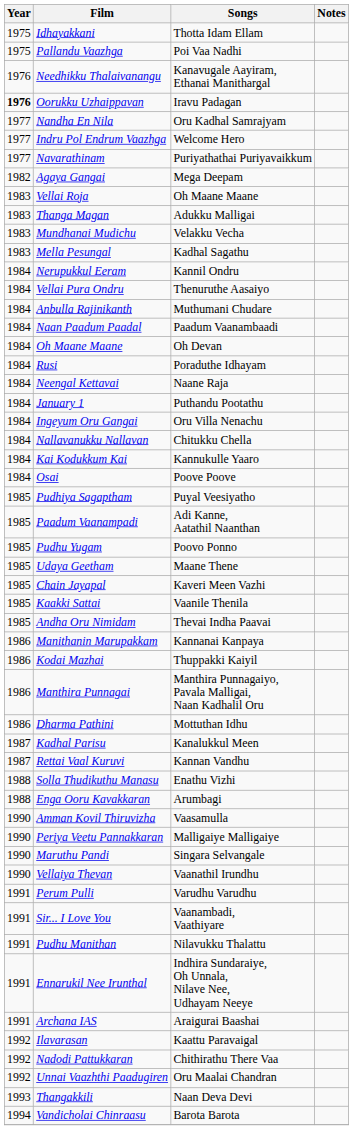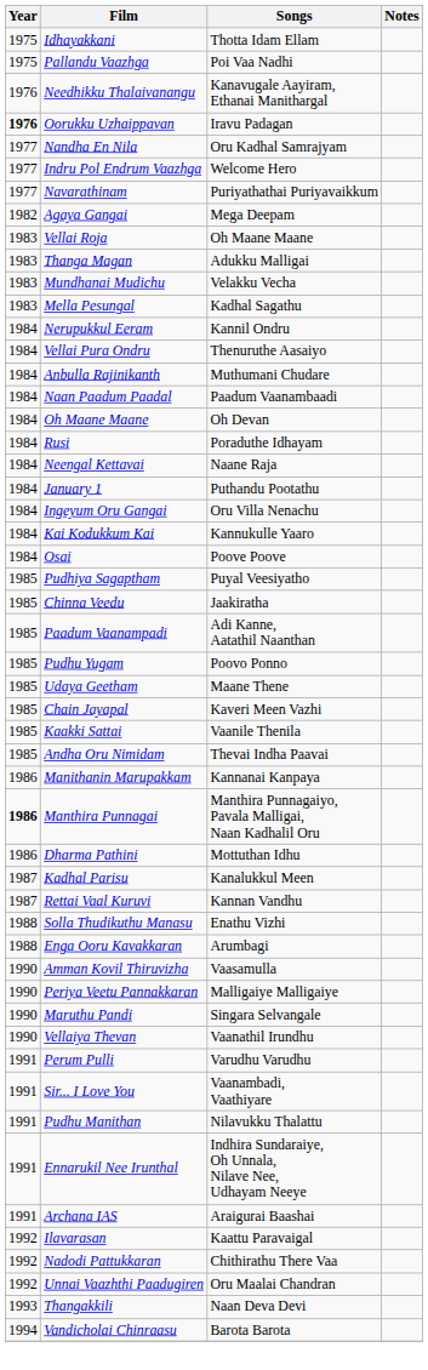 <table class="wikitable sortable">
 <tr>
 <th>Year</th>
 <th>Film</th>
 <th>Songs</th>
 <th class="unsortable">Notes</th>
 </tr>
 <tr>
 <td>1975</td>
 <td><em><a href='#'>Idhayakkani</a></em></td>
 <td>Thotta Idam Ellam</td>
 <td></td>
 </tr>
 <tr>
 <td>1975</td>
 <td><em><a href='#'>Pallandu Vaazhga</a></em></td>
 <td>Poi Vaa Nadhi</td>
 <td></td>
 </tr>
 <tr>
 <td>1976</td>
 <td><em><a href='#'>Needhikku Thalaivanangu</a></em></td>
 <td>Kanavugale Aayiram,<br>Ethanai Manithargal</td>
 <td></td>
 </tr>
 <tr>
 <td><strong>1976</strong></td>
 <td><em><a href='#'>Oorukku Uzhaippavan</a></em></td>
 <td>Iravu Padagan</td>
 <td></td>
 </tr>
 <tr>
 <td>1977</td>
 <td><em><a href='#'>Nandha En Nila</a></em></td>
 <td>Oru Kadhal Samrajyam</td>
 <td></td>
 </tr>
 <tr>
 <td>1977</td>
 <td><em><a href='#'>Indru Pol Endrum Vaazhga</a></em></td>
 <td>Welcome Hero</td>
 <td></td>
 </tr>
 <tr>
 <td>1977</td>
 <td><em><a href='#'>Navarathinam</a></em></td>
 <td>Puriyathathai Puriyavaikkum</td>
 <td></td>
 </tr>
 <tr>
 <td>1982</td>
 <td><em><a href='#'>Agaya Gangai</a></em></td>
 <td>Mega Deepam</td>
 <td></td>
 </tr>
 <tr>
 <td>1983</td>
 <td><em><a href='#'>Vellai Roja</a></em></td>
 <td>Oh Maane Maane</td>
 <td></td>
 </tr>
 <tr>
 <td>1983</td>
 <td><em><a href='#'>Thanga Magan</a></em></td>
 <td>Adukku Malligai</td>
 <td></td>
 </tr>
 <tr>
 <td>1983</td>
 <td><em><a href='#'>Mundhanai Mudichu</a></em></td>
 <td>Velakku Vecha</td>
 <td></td>
 </tr>
 <tr>
 <td>1983</td>
 <td><em><a href='#'>Mella Pesungal</a></em></td>
 <td>Kadhal Sagathu</td>
 <td></td>
 </tr>
 <tr>
 <td>1984</td>
 <td><em><a href='#'>Nerupukkul Eeram</a></em></td>
 <td>Kannil Ondru</td>
 <td></td>
 </tr>
 <tr>
 <td>1984</td>
 <td><em><a href='#'>Vellai Pura Ondru</a></em></td>
 <td>Thenuruthe Aasaiyo</td>
 <td></td>
 </tr>
 <tr>
 <td>1984</td>
 <td><em><a href='#'>Anbulla Rajinikanth</a></em></td>
 <td>Muthumani Chudare</td>
 <td></td>
 </tr>
 <tr>
 <td>1984</td>
 <td><em><a href='#'>Naan Paadum Paadal</a></em></td>
 <td>Paadum Vaanambaadi</td>
 <td></td>
 </tr>
 <tr>
 <td>1984</td>
 <td><em><a href='#'>Oh Maane Maane</a></em></td>
 <td>Oh Devan</td>
 <td></td>
 </tr>
 <tr>
 <td>1984</td>
 <td><em><a href='#'>Rusi</a></em></td>
 <td>Poraduthe Idhayam</td>
 <td></td>
 </tr>
 <tr>
 <td>1984</td>
 <td><em><a href='#'>Neengal Kettavai</a></em></td>
 <td>Naane Raja</td>
 <td></td>
 </tr>
 <tr>
 <td>1984</td>
 <td><em><a href='#'>January 1</a></em></td>
 <td>Puthandu Pootathu</td>
 <td></td>
 </tr>
 <tr>
 <td>1984</td>
 <td><em><a href='#'>Ingeyum Oru Gangai</a></em></td>
 <td>Oru Villa Nenachu</td>
 <td></td>
 </tr>
 <tr>
 <td>1984</td>
-<td><em><a href='#'>Nallavanukku Nallavan</a></em></td>
-<td>Chitukku Chella</td>
-<td></td>
-</tr>
-<tr>
-<td>1984</td>
 <td><em><a href='#'>Kai Kodukkum Kai</a></em></td>
 <td>Kannukulle Yaaro</td>
 <td></td>
 </tr>
 <tr>
 <td>1984</td>
 <td><em><a href='#'>Osai</a></em></td>
 <td>Poove Poove</td>
 <td></td>
 </tr>
 <tr>
 <td>1985</td>
 <td><em><a href='#'>Pudhiya Sagaptham</a></em></td>
 <td>Puyal Veesiyatho</td>
+<td></td>
+</tr>
+<tr>
+<td>1985</td>
+<td><em><a href='#'>Chinna Veedu</a></em></td>
+<td>Jaakiratha</td>
 <td></td>
 </tr>
 <tr>
 <td>1985</td>
 <td><em><a href='#'>Paadum Vaanampadi</a></em></td>
 <td>Adi Kanne,<br>Aatathil Naanthan</td>
 <td></td>
 </tr>
 <tr>
 <td>1985</td>
 <td><em><a href='#'>Pudhu Yugam</a></em></td>
 <td>Poovo Ponno</td>
 <td></td>
 </tr>
 <tr>
 <td>1985</td>
 <td><em><a href='#'>Udaya Geetham</a></em></td>
 <td>Maane Thene</td>
 <td></td>
 </tr>
 <tr>
 <td>1985</td>
 <td><em><a href='#'>Chain Jayapal</a></em></td>
 <td>Kaveri Meen Vazhi</td>
 <td></td>
 </tr>
 <tr>
 <td>1985</td>
 <td><em><a href='#'>Kaakki Sattai</a></em></td>
 <td>Vaanile Thenila</td>
 <td></td>
 </tr>
 <tr>
 <td>1985</td>
 <td><em><a href='#'>Andha Oru Nimidam</a></em></td>
 <td>Thevai Indha Paavai</td>
 <td></td>
 </tr>
 <tr>
 <td>1986</td>
 <td><em><a href='#'>Manithanin Marupakkam</a></em></td>
 <td>Kannanai Kanpaya</td>
 <td></td>
 </tr>
 <tr>
-<td>1986</td>
-<td><em><a href='#'>Kodai Mazhai</a></em></td>
-<td>Thuppakki Kaiyil</td>
-<td></td>
-</tr>
-<tr>
-<td>1986</td>
+<td><strong>1986</strong></td>
 <td><em><a href='#'>Manthira Punnagai</a></em></td>
 <td>Manthira Punnagaiyo,<br>Pavala Malligai,<br>Naan Kadhalil Oru</td>
 <td></td>
 </tr>
 <tr>
 <td>1986</td>
 <td><em><a href='#'>Dharma Pathini</a></em></td>
 <td>Mottuthan Idhu</td>
 <td></td>
 </tr>
 <tr>
 <td>1987</td>
 <td><em><a href='#'>Kadhal Parisu</a></em></td>
 <td>Kanalukkul Meen</td>
 <td></td>
 </tr>
 <tr>
 <td>1987</td>
 <td><em><a href='#'>Rettai Vaal Kuruvi</a></em></td>
 <td>Kannan Vandhu</td>
 <td></td>
 </tr>
 <tr>
 <td>1988</td>
 <td><em><a href='#'>Solla Thudikuthu Manasu</a></em></td>
 <td>Enathu Vizhi</td>
 <td></td>
 </tr>
 <tr>
 <td>1988</td>
 <td><em><a href='#'>Enga Ooru Kavakkaran</a></em></td>
 <td>Arumbagi</td>
 <td></td>
 </tr>
 <tr>
 <td>1990</td>
 <td><em><a href='#'>Amman Kovil Thiruvizha</a></em></td>
 <td>Vaasamulla</td>
 <td></td>
 </tr>
 <tr>
 <td>1990</td>
 <td><em><a href='#'>Periya Veetu Pannakkaran</a></em></td>
 <td>Malligaiye Malligaiye</td>
 <td></td>
 </tr>
 <tr>
 <td>1990</td>
 <td><em><a href='#'>Maruthu Pandi</a></em></td>
 <td>Singara Selvangale</td>
 <td></td>
 </tr>
 <tr>
 <td>1990</td>
 <td><em><a href='#'>Vellaiya Thevan</a></em></td>
 <td>Vaanathil Irundhu</td>
 <td></td>
 </tr>
 <tr>
 <td>1991</td>
 <td><em><a href='#'>Perum Pulli</a></em></td>
 <td>Varudhu Varudhu</td>
 <td></td>
 </tr>
 <tr>
 <td>1991</td>
 <td><em><a href='#'>Sir... I Love You</a></em></td>
 <td>Vaanambadi,<br>Vaathiyare</td>
 <td></td>
 </tr>
 <tr>
 <td>1991</td>
 <td><em><a href='#'>Pudhu Manithan</a></em></td>
 <td>Nilavukku Thalattu</td>
 <td></td>
 </tr>
 <tr>
 <td>1991</td>
 <td><em><a href='#'>Ennarukil Nee Irunthal</a></em></td>
 <td>Indhira Sundaraiye,<br>Oh Unnala,<br>Nilave Nee,<br>Udhayam Neeye</td>
 <td></td>
 </tr>
 <tr>
 <td>1991</td>
 <td><em><a href='#'>Archana IAS</a></em></td>
 <td>Araigurai Baashai</td>
 <td></td>
 </tr>
 <tr>
 <td>1992</td>
 <td><em><a href='#'>Ilavarasan</a></em></td>
 <td>Kaattu Paravaigal</td>
 <td></td>
 </tr>
 <tr>
 <td>1992</td>
 <td><em><a href='#'>Nadodi Pattukkaran</a></em></td>
 <td>Chithirathu There Vaa</td>
 <td></td>
 </tr>
 <tr>
 <td>1992</td>
 <td><em><a href='#'>Unnai Vaazhthi Paadugiren</a></em></td>
 <td>Oru Maalai Chandran</td>
 <td></td>
 </tr>
 <tr>
 <td>1993</td>
 <td><em><a href='#'>Thangakkili</a></em></td>
 <td>Naan Deva Devi</td>
 <td></td>
 </tr>
 <tr>
 <td>1994</td>
 <td><em><a href='#'>Vandicholai Chinraasu</a></em></td>
 <td>Barota Barota</td>
 <td></td>
 </tr>
 <tr>
 </tr>
 </table>
